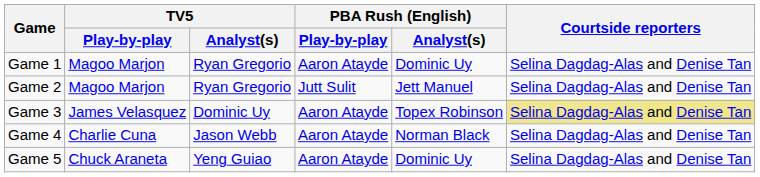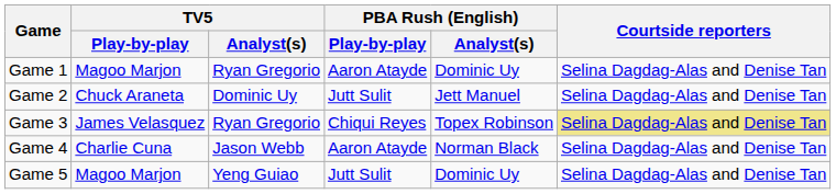 <table class=wikitable>
 <tr>
 <th rowspan=2>Game</th>
 <th colspan=2>TV5</th>
 <th colspan=2>PBA Rush (English)</th>
 <th rowspan=2><a href='#'>Courtside reporters</a></th>
 </tr>
 <tr>
 <th><a href='#'>Play-by-play</a></th>
 <th><a href='#'>Analyst</a>(s)</th>
 <th><a href='#'>Play-by-play</a></th>
 <th><a href='#'>Analyst</a>(s)</th>
 </tr>
 <tr>
 <td>Game 1</td>
 <td><a href='#'>Magoo Marjon</a></td>
 <td><a href='#'>Ryan Gregorio</a></td>
 <td><a href='#'>Aaron Atayde</a></td>
 <td><a href='#'>Dominic Uy</a></td>
 <td><a href='#'>Selina Dagdag-Alas</a> and <a href='#'>Denise Tan</a></td>
 </tr>
 <tr>
 <td>Game 2</td>
-<td><a href='#'>Magoo Marjon</a></td>
-<td><a href='#'>Ryan Gregorio</a></td>
+<td><a href='#'>Chuck Araneta</a></td>
+<td><a href='#'>Dominic Uy</a></td>
 <td><a href='#'>Jutt Sulit</a></td>
 <td><a href='#'>Jett Manuel</a></td>
 <td><a href='#'>Selina Dagdag-Alas</a> and <a href='#'>Denise Tan</a></td>
 </tr>
 <tr>
 <td>Game 3</td>
 <td><a href='#'>James Velasquez</a></td>
-<td><a href='#'>Dominic Uy</a></td>
-<td><a href='#'>Aaron Atayde</a></td>
+<td><a href='#'>Ryan Gregorio</a></td>
+<td><a href='#'>Chiqui Reyes</a></td>
 <td><a href='#'>Topex Robinson</a></td>
 <td style="background: khaki;"><a href='#'>Selina Dagdag-Alas</a> and <a href='#'>Denise Tan</a></td>
 </tr>
 <tr>
 <td>Game 4</td>
 <td><a href='#'>Charlie Cuna</a></td>
 <td><a href='#'>Jason Webb</a></td>
 <td><a href='#'>Aaron Atayde</a></td>
 <td><a href='#'>Norman Black</a></td>
 <td><a href='#'>Selina Dagdag-Alas</a> and <a href='#'>Denise Tan</a></td>
 </tr>
 <tr>
 <td>Game 5</td>
-<td><a href='#'>Chuck Araneta</a></td>
+<td><a href='#'>Magoo Marjon</a></td>
 <td><a href='#'>Yeng Guiao</a></td>
-<td><a href='#'>Aaron Atayde</a></td>
+<td><a href='#'>Jutt Sulit</a></td>
 <td><a href='#'>Dominic Uy</a></td>
 <td><a href='#'>Selina Dagdag-Alas</a> and <a href='#'>Denise Tan</a></td>
 </tr>
 </table>
